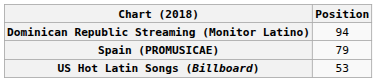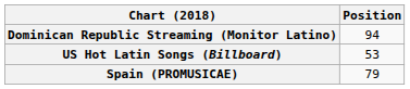 <table class="wikitable plainrowheaders" style="text-align:center">
 <tr>
 <th scope="col">Chart (2018)</th>
 <th scope="col">Position</th>
 </tr>
 <tr>
 <th scope="row">Dominican Republic Streaming (Monitor Latino)</th>
 <td>94</td>
 </tr>
 <tr>
+<th scope="row">US Hot Latin Songs (<em>Billboard</em>)</th>
+<td>53</td>
+</tr>
+<tr>
 <th scope="row">Spain (PROMUSICAE)</th>
 <td>79</td>
 </tr>
-<tr>
-<th scope="row">US Hot Latin Songs (<em>Billboard</em>)</th>
-<td>53</td>
-</tr>
 </table>
